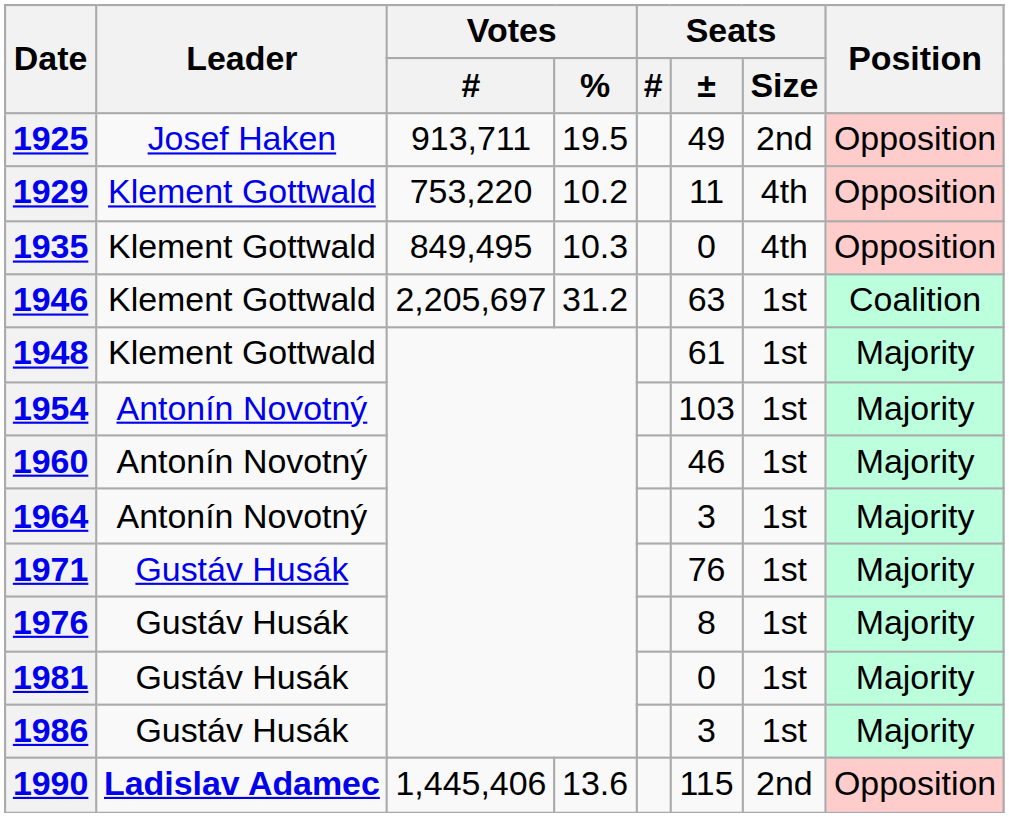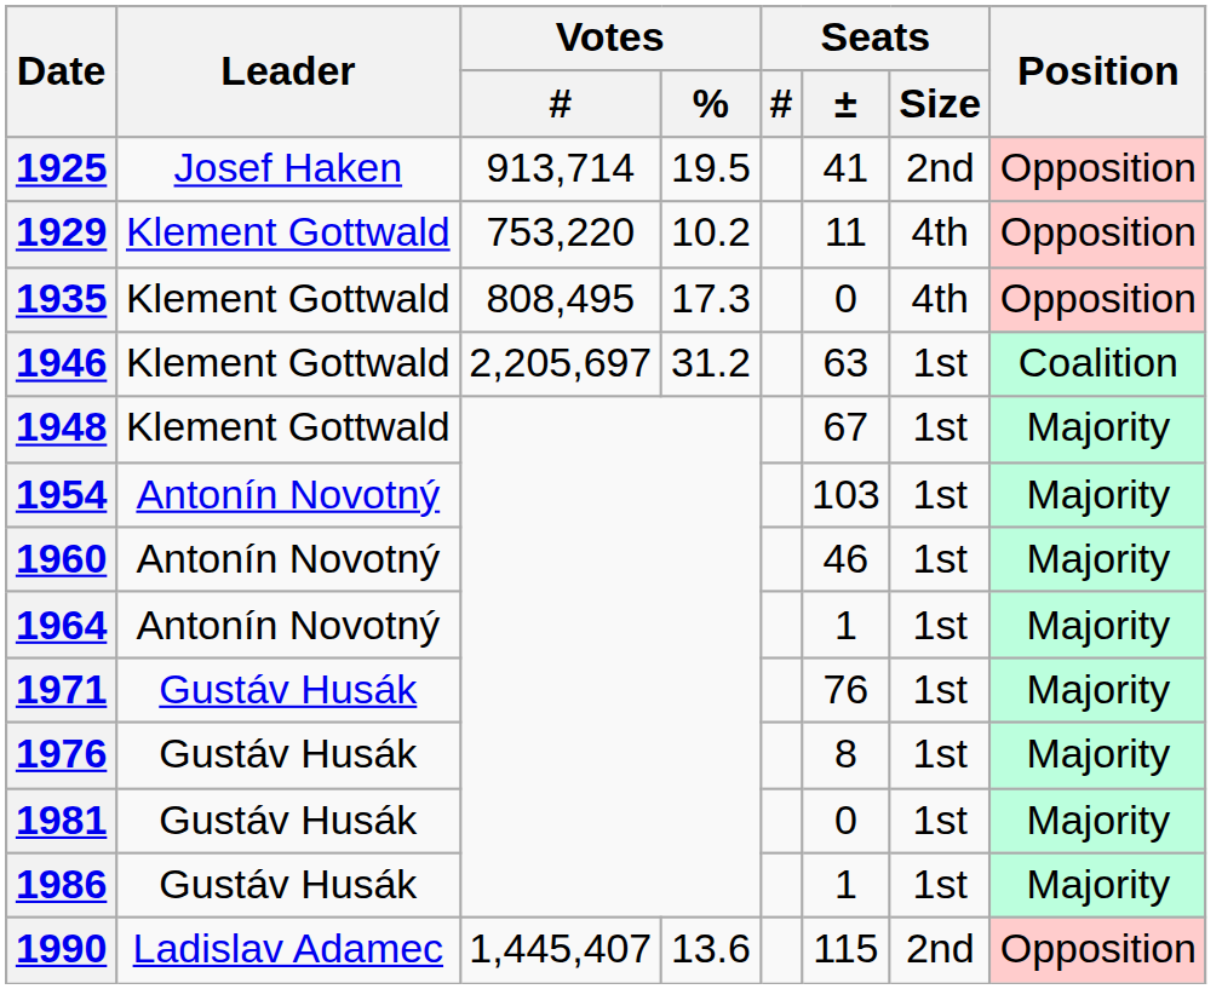 <table class="wikitable" style=text-align:center>
 <tr>
 <th rowspan="2">Date</th>
 <th rowspan="2">Leader</th>
 <th colspan="2">Votes</th>
 <th colspan="3">Seats</th>
 <th rowspan="2">Position</th>
 </tr>
 <tr>
 <th>#</th>
 <th>%</th>
 <th>#</th>
 <th>±</th>
 <th>Size</th>
 </tr>
 <tr>
 <th><a href='#'>1925</a></th>
 <td><a href='#'>Josef Haken</a></td>
-<td>913,711</td>
+<td>913,714</td>
 <td>19.5</td>
 <td></td>
-<td> 49</td>
+<td> 41</td>
 <td>2nd</td>
 <td style="background:#fcc;" align=center>Opposition</td>
 </tr>
 <tr>
 <th><a href='#'>1929</a></th>
 <td><a href='#'>Klement Gottwald</a></td>
 <td>753,220</td>
 <td>10.2</td>
 <td></td>
 <td> 11</td>
 <td>4th</td>
 <td style="background:#fcc;" align=center>Opposition</td>
 </tr>
 <tr>
 <th><a href='#'>1935</a></th>
 <td>Klement Gottwald</td>
-<td>849,495</td>
-<td>10.3</td>
+<td>808,495</td>
+<td>17.3</td>
 <td></td>
 <td> 0</td>
 <td>4th</td>
 <td style="background:#fcc;" align=center>Opposition</td>
 </tr>
 <tr>
 <th><a href='#'>1946</a></th>
 <td>Klement Gottwald</td>
 <td>2,205,697</td>
 <td>31.2</td>
 <td></td>
 <td> 63</td>
 <td>1st</td>
 <td style="background:#bfd;" align=center>Coalition</td>
 </tr>
 <tr>
 <th><a href='#'>1948</a></th>
 <td>Klement Gottwald</td>
 <td colspan="2" rowspan="8"></td>
 <td></td>
-<td> 61</td>
+<td> 67</td>
 <td>1st</td>
 <td style="background:#bfd;" align=center>Majority</td>
 </tr>
 <tr>
 <th><a href='#'>1954</a></th>
 <td><a href='#'>Antonín Novotný</a></td>
 <td></td>
 <td> 103</td>
 <td>1st</td>
 <td style="background:#bfd;" align=center>Majority</td>
 </tr>
 <tr>
 <th><a href='#'>1960</a></th>
 <td>Antonín Novotný</td>
 <td></td>
 <td> 46</td>
 <td>1st</td>
 <td style="background:#bfd;" align=center>Majority</td>
 </tr>
 <tr>
 <th><a href='#'>1964</a></th>
 <td>Antonín Novotný</td>
 <td></td>
-<td> 3</td>
+<td> 1</td>
 <td>1st</td>
 <td style="background:#bfd;" align=center>Majority</td>
 </tr>
 <tr>
 <th><a href='#'>1971</a></th>
 <td><a href='#'>Gustáv Husák</a></td>
 <td></td>
 <td> 76</td>
 <td>1st</td>
 <td style="background:#bfd;" align=center>Majority</td>
 </tr>
 <tr>
 <th><a href='#'>1976</a></th>
 <td>Gustáv Husák</td>
 <td></td>
 <td> 8</td>
 <td>1st</td>
 <td style="background:#bfd;" align=center>Majority</td>
 </tr>
 <tr>
 <th><a href='#'>1981</a></th>
 <td>Gustáv Husák</td>
 <td></td>
 <td> 0</td>
 <td>1st</td>
 <td style="background:#bfd;" align=center>Majority</td>
 </tr>
 <tr>
 <th><a href='#'>1986</a></th>
 <td>Gustáv Husák</td>
 <td></td>
-<td> 3</td>
+<td> 1</td>
 <td>1st</td>
 <td style="background:#bfd;" align=center>Majority</td>
 </tr>
 <tr>
 <th><a href='#'>1990</a></th>
-<td><strong><a href='#'>Ladislav Adamec</a></strong></td>
-<td>1,445,406</td>
+<td><a href='#'>Ladislav Adamec</a></td>
+<td>1,445,407</td>
 <td>13.6</td>
 <td></td>
 <td> 115</td>
 <td>2nd</td>
 <td style="background:#fcc;" align=center>Opposition</td>
 </tr>
 </table>
